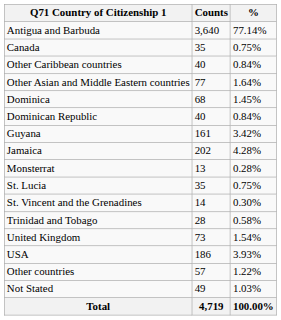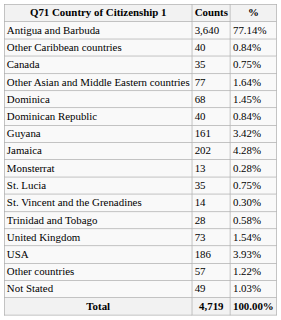 <table class="wikitable sortable">
 <tr>
 <th>Q71 Country of Citizenship 1</th>
 <th>Counts</th>
 <th>%</th>
 </tr>
 <tr>
 <td>Antigua and Barbuda</td>
 <td>3,640</td>
 <td>77.14%</td>
 </tr>
 <tr>
+<td>Other Caribbean countries</td>
+<td>40</td>
+<td>0.84%</td>
+</tr>
+<tr>
 <td>Canada</td>
 <td>35</td>
 <td>0.75%</td>
-</tr>
-<tr>
-<td>Other Caribbean countries</td>
-<td>40</td>
-<td>0.84%</td>
 </tr>
 <tr>
 <td>Other Asian and Middle Eastern countries</td>
 <td>77</td>
 <td>1.64%</td>
 </tr>
 <tr>
 <td>Dominica</td>
 <td>68</td>
 <td>1.45%</td>
 </tr>
 <tr>
 <td>Dominican Republic</td>
 <td>40</td>
 <td>0.84%</td>
 </tr>
 <tr>
 <td>Guyana</td>
 <td>161</td>
 <td>3.42%</td>
 </tr>
 <tr>
 <td>Jamaica</td>
 <td>202</td>
 <td>4.28%</td>
 </tr>
 <tr>
 <td>Monsterrat</td>
 <td>13</td>
 <td>0.28%</td>
 </tr>
 <tr>
 <td>St. Lucia</td>
 <td>35</td>
 <td>0.75%</td>
 </tr>
 <tr>
 <td>St. Vincent and the Grenadines</td>
 <td>14</td>
 <td>0.30%</td>
 </tr>
 <tr>
 <td>Trinidad and Tobago</td>
 <td>28</td>
 <td>0.58%</td>
 </tr>
 <tr>
 <td>United Kingdom</td>
 <td>73</td>
 <td>1.54%</td>
 </tr>
 <tr>
 <td>USA</td>
 <td>186</td>
 <td>3.93%</td>
 </tr>
 <tr>
 <td>Other countries</td>
 <td>57</td>
 <td>1.22%</td>
 </tr>
 <tr>
 <td>Not Stated</td>
 <td>49</td>
 <td>1.03%</td>
 </tr>
 <tr>
 <th>Total</th>
 <th>4,719</th>
 <th>100.00%</th>
 </tr>
 </table>
